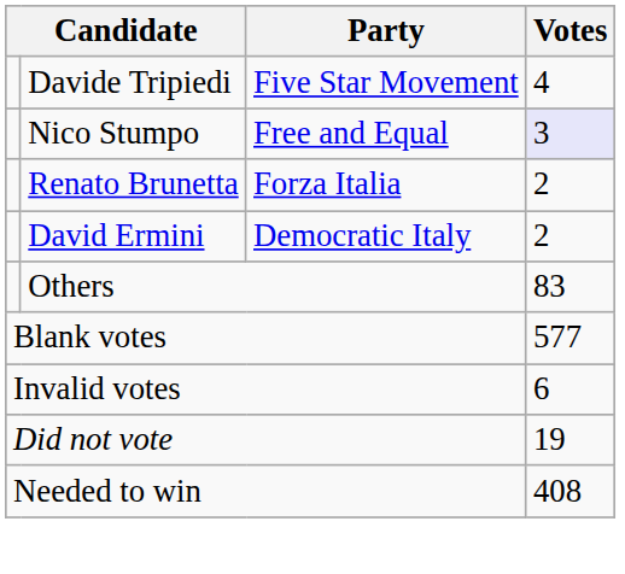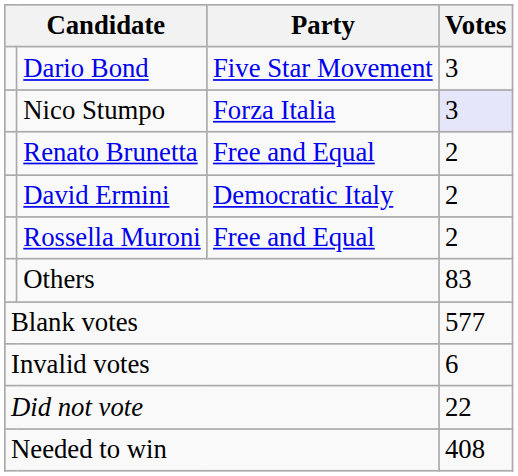 <table class="wikitable" style="font-size: align=left">
 <tr>
 <th colspan=2>Candidate</th>
 <th>Party</th>
 <th>Votes</th>
 </tr>
 <tr>
 <td bgcolor=></td>
-<td>Davide Tripiedi</td>
+<td><a href='#'>Dario Bond</a></td>
 <td><a href='#'>Five Star Movement</a></td>
-<td>4</td>
+<td>3</td>
 </tr>
 <tr>
 <td bgcolor=></td>
 <td>Nico Stumpo</td>
-<td><a href='#'>Free and Equal</a></td>
+<td><a href='#'>Forza Italia</a></td>
 <td style="background: lavender;">3</td>
 </tr>
 <tr>
 <td bgcolor=></td>
 <td><a href='#'>Renato Brunetta</a></td>
-<td><a href='#'>Forza Italia</a></td>
+<td><a href='#'>Free and Equal</a></td>
 <td>2</td>
 </tr>
 <tr>
 <td bgcolor=></td>
 <td><a href='#'>David Ermini</a></td>
 <td><a href='#'>Democratic Italy</a></td>
+<td>2</td>
+</tr>
+<tr>
+<td bgcolor=></td>
+<td><a href='#'>Rossella Muroni</a></td>
+<td><a href='#'>Free and Equal</a></td>
 <td>2</td>
 </tr>
 <tr>
 <td bgcolor=></td>
 <td colspan=2>Others</td>
 <td>83</td>
 </tr>
 <tr>
 <td colspan=3>Blank votes</td>
 <td>577</td>
 </tr>
 <tr>
 <td colspan=3>Invalid votes</td>
 <td>6</td>
 </tr>
 <tr>
 <td colspan=3><em>Did not vote</em></td>
-<td>19</td>
+<td>22</td>
 </tr>
 <tr>
 <td colspan=3>Needed to win</td>
 <td>408</td>
 </tr>
 </table>
